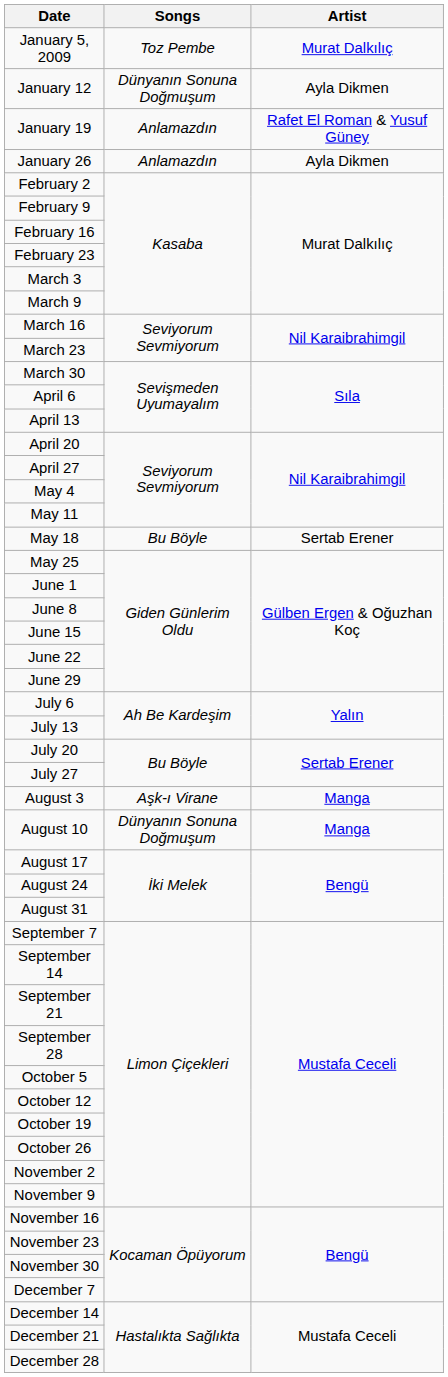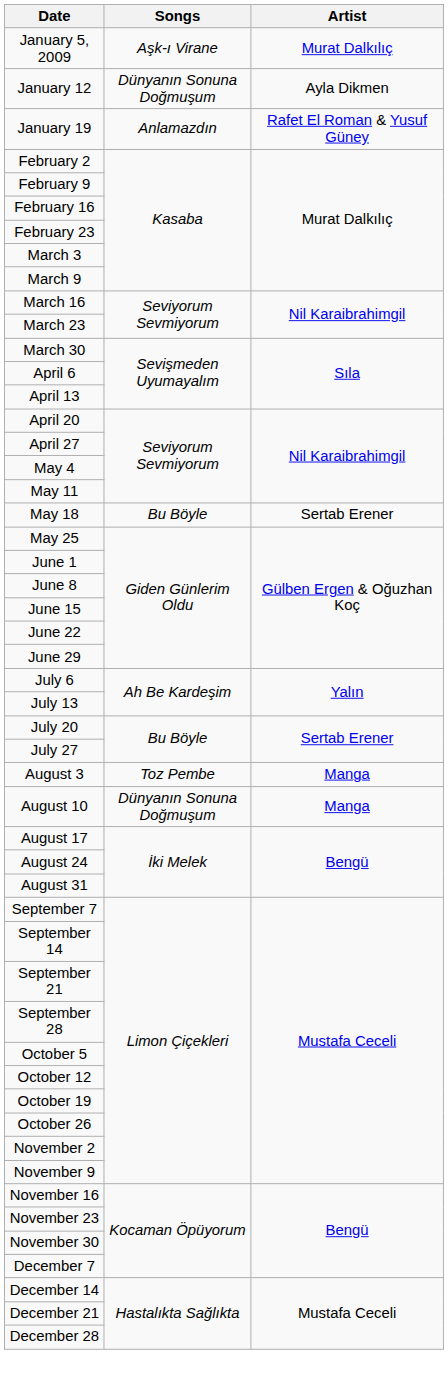 <table class="wikitable" style="text-align: center">
 <tr>
 <th width="100">Date</th>
 <th width="150">Songs</th>
 <th width="200">Artist</th>
 </tr>
 <tr>
 <td>January 5, 2009</td>
-<td><em>Toz Pembe</em></td>
+<td><em>Aşk-ı Virane</em></td>
 <td rowspan="1"><a href='#'>Murat Dalkılıç</a></td>
 </tr>
 <tr>
 <td>January 12</td>
 <td rowspan="1"><em>Dünyanın Sonuna Doğmuşum</em></td>
 <td rowspan="1">Ayla Dikmen</td>
 </tr>
 <tr>
 <td>January 19</td>
 <td rowspan="1"><em>Anlamazdın</em></td>
 <td><a href='#'>Rafet El Roman</a> & <a href='#'>Yusuf Güney</a></td>
-</tr>
-<tr>
-<td>January 26</td>
-<td rowspan="1"><em>Anlamazdın</em></td>
-<td rowspan="1">Ayla Dikmen</td>
 </tr>
 <tr>
 <td>February 2</td>
 <td rowspan="6"><em>Kasaba</em></td>
 <td rowspan="6">Murat Dalkılıç</td>
 </tr>
 <tr>
 <td>February 9</td>
 </tr>
 <tr>
 <td>February 16</td>
 </tr>
 <tr>
 <td>February 23</td>
 </tr>
 <tr>
 <td>March 3</td>
 </tr>
 <tr>
 <td>March 9</td>
 </tr>
 <tr>
 <td>March 16</td>
 <td rowspan="2"><em>Seviyorum Sevmiyorum</em></td>
 <td rowspan="2"><a href='#'>Nil Karaibrahimgil</a></td>
 </tr>
 <tr>
 <td>March 23</td>
 </tr>
 <tr>
 <td>March 30</td>
 <td rowspan="3"><em>Sevişmeden Uyumayalım</em></td>
 <td rowspan="3"><a href='#'>Sıla</a></td>
 </tr>
 <tr>
 <td>April 6</td>
 </tr>
 <tr>
 <td>April 13</td>
 </tr>
 <tr>
 <td>April 20</td>
 <td rowspan="4"><em>Seviyorum Sevmiyorum</em></td>
 <td rowspan="4"><a href='#'>Nil Karaibrahimgil</a></td>
 </tr>
 <tr>
 <td>April 27</td>
 </tr>
 <tr>
 <td>May 4</td>
 </tr>
 <tr>
 <td>May 11</td>
 </tr>
 <tr>
 <td>May 18</td>
 <td><em>Bu Böyle</em></td>
 <td>Sertab Erener</td>
 </tr>
 <tr>
 <td>May 25</td>
 <td rowspan="6"><em>Giden Günlerim Oldu</em></td>
 <td rowspan="6"><a href='#'>Gülben Ergen</a> & Oğuzhan Koç</td>
 </tr>
 <tr>
 <td>June 1</td>
 </tr>
 <tr>
 <td>June 8</td>
 </tr>
 <tr>
 <td>June 15</td>
 </tr>
 <tr>
 <td>June 22</td>
 </tr>
 <tr>
 <td>June 29</td>
 </tr>
 <tr>
 <td>July 6</td>
 <td rowspan="2"><em>Ah Be Kardeşim</em></td>
 <td rowspan="2"><a href='#'>Yalın</a></td>
 </tr>
 <tr>
 <td>July 13</td>
 </tr>
 <tr>
 <td>July 20</td>
 <td rowspan="2"><em>Bu Böyle</em></td>
 <td rowspan="2"><a href='#'>Sertab Erener</a></td>
 </tr>
 <tr>
 <td>July 27</td>
 </tr>
 <tr>
 <td>August 3</td>
-<td><em>Aşk-ı Virane</em></td>
+<td><em>Toz Pembe</em></td>
 <td rowspan="1"><a href='#'>Manga</a></td>
 </tr>
 <tr>
 <td>August 10</td>
 <td rowspan="1"><em>Dünyanın Sonuna Doğmuşum</em></td>
 <td rowspan="1"><a href='#'>Manga</a></td>
 </tr>
 <tr>
 <td>August 17</td>
 <td rowspan="3"><em>İki Melek</em></td>
 <td rowspan="3"><a href='#'>Bengü</a></td>
 </tr>
 <tr>
 <td>August 24</td>
 </tr>
 <tr>
 <td>August 31</td>
 </tr>
 <tr>
 <td>September 7</td>
 <td rowspan="10"><em>Limon Çiçekleri</em></td>
 <td rowspan="10"><a href='#'>Mustafa Ceceli</a></td>
 </tr>
 <tr>
 <td>September 14</td>
 </tr>
 <tr>
 <td>September 21</td>
 </tr>
 <tr>
 <td>September 28</td>
 </tr>
 <tr>
 <td>October 5</td>
 </tr>
 <tr>
 <td>October 12</td>
 </tr>
 <tr>
 <td>October 19</td>
 </tr>
 <tr>
 <td>October 26</td>
 </tr>
 <tr>
 <td>November 2</td>
 </tr>
 <tr>
 <td>November 9</td>
 </tr>
 <tr>
 <td>November 16</td>
 <td rowspan="4"><em>Kocaman Öpüyorum</em></td>
 <td rowspan="4"><a href='#'>Bengü</a></td>
 </tr>
 <tr>
 <td>November 23</td>
 </tr>
 <tr>
 <td>November 30</td>
 </tr>
 <tr>
 <td>December 7</td>
 </tr>
 <tr>
 <td>December 14</td>
 <td rowspan="3"><em>Hastalıkta Sağlıkta</em></td>
 <td rowspan="3">Mustafa Ceceli</td>
 </tr>
 <tr>
 <td>December 21</td>
 </tr>
 <tr>
 <td>December 28</td>
 </tr>
 </table>
